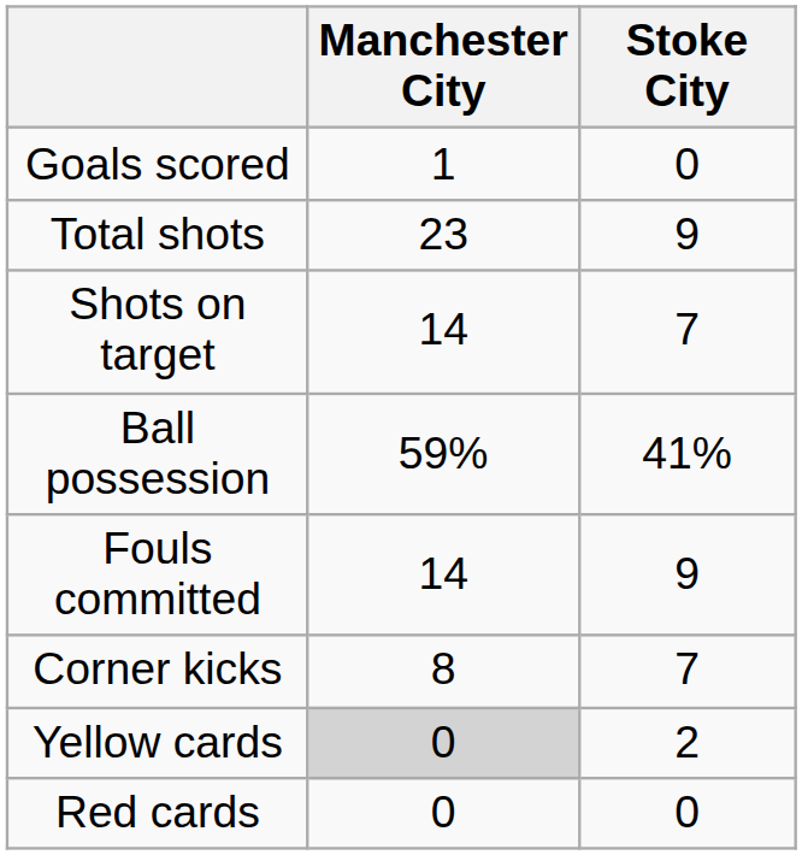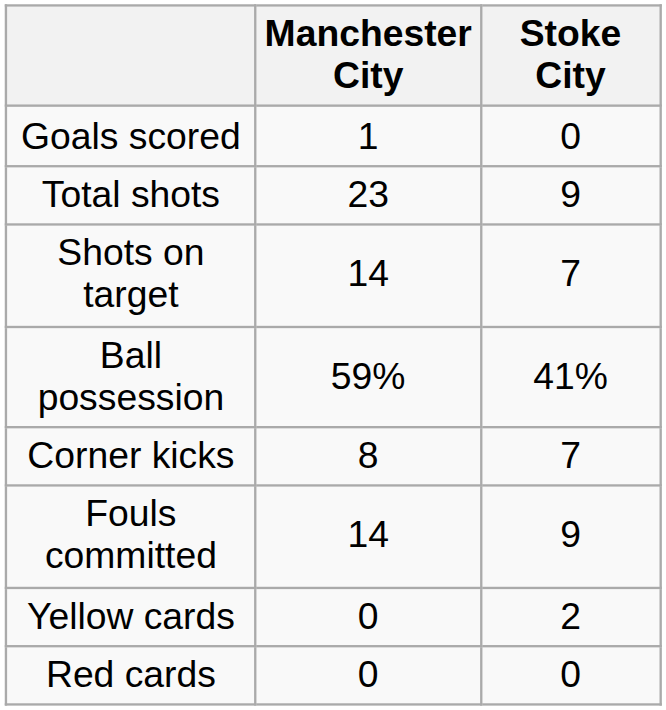 <table class="wikitable" style="text-align:center;float:right">
 <tr>
 <th width=100></th>
 <th width=70>Manchester City</th>
 <th width=70>Stoke City</th>
 </tr>
 <tr>
 <td>Goals scored</td>
 <td>1</td>
 <td>0</td>
 </tr>
 <tr>
 <td>Total shots</td>
 <td>23</td>
 <td>9</td>
 </tr>
 <tr>
 <td>Shots on target</td>
 <td>14</td>
 <td>7</td>
 </tr>
 <tr>
 <td>Ball possession</td>
 <td>59%</td>
 <td>41%</td>
 </tr>
 <tr>
+<td>Corner kicks</td>
+<td>8</td>
+<td>7</td>
+</tr>
+<tr>
 <td>Fouls committed</td>
 <td>14</td>
 <td>9</td>
 </tr>
 <tr>
-<td>Corner kicks</td>
-<td>8</td>
-<td>7</td>
-</tr>
-<tr>
 <td>Yellow cards</td>
-<td style="background: lightgrey;">0</td>
+<td>0</td>
 <td>2</td>
 </tr>
 <tr>
 <td>Red cards</td>
 <td>0</td>
 <td>0</td>
 </tr>
 </table>
